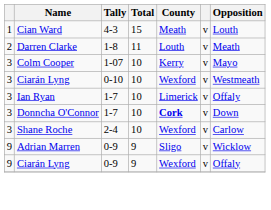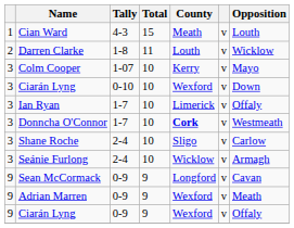 <table class="wikitable">
 <tr>
 <th></th>
 <th>Name</th>
 <th>Tally</th>
 <th>Total</th>
 <th>County</th>
 <th></th>
 <th>Opposition</th>
 </tr>
 <tr>
 <td>1</td>
 <td><a href='#'>Cian Ward</a></td>
 <td>4-3</td>
 <td>15</td>
 <td><a href='#'>Meath</a></td>
 <td>v</td>
 <td><a href='#'>Louth</a></td>
 </tr>
 <tr>
 <td>2</td>
 <td><a href='#'>Darren Clarke</a></td>
 <td>1-8</td>
 <td>11</td>
 <td><a href='#'>Louth</a></td>
 <td>v</td>
-<td><a href='#'>Meath</a></td>
+<td><a href='#'>Wicklow</a></td>
 </tr>
 <tr>
 <td>3</td>
 <td><a href='#'>Colm Cooper</a></td>
 <td>1-07</td>
 <td>10</td>
 <td><a href='#'>Kerry</a></td>
 <td>v</td>
 <td><a href='#'>Mayo</a></td>
 </tr>
 <tr>
 <td>3</td>
 <td><a href='#'>Ciarán Lyng</a></td>
 <td>0-10</td>
 <td>10</td>
 <td><a href='#'>Wexford</a></td>
 <td>v</td>
-<td><a href='#'>Westmeath</a></td>
+<td><a href='#'>Down</a></td>
 </tr>
 <tr>
 <td>3</td>
 <td><a href='#'>Ian Ryan</a></td>
 <td>1-7</td>
 <td>10</td>
 <td><a href='#'>Limerick</a></td>
 <td>v</td>
 <td><a href='#'>Offaly</a></td>
 </tr>
 <tr>
 <td>3</td>
 <td><a href='#'>Donncha O'Connor</a></td>
 <td>1-7</td>
 <td>10</td>
 <td><strong><a href='#'>Cork</a></strong></td>
 <td>v</td>
-<td><a href='#'>Down</a></td>
+<td><a href='#'>Westmeath</a></td>
 </tr>
 <tr>
 <td>3</td>
 <td><a href='#'>Shane Roche</a></td>
 <td>2-4</td>
 <td>10</td>
-<td><a href='#'>Wexford</a></td>
+<td><a href='#'>Sligo</a></td>
 <td>v</td>
 <td><a href='#'>Carlow</a></td>
+</tr>
+<tr>
+<td>3</td>
+<td><a href='#'>Seánie Furlong</a></td>
+<td>2-4</td>
+<td>10</td>
+<td><a href='#'>Wicklow</a></td>
+<td>v</td>
+<td><a href='#'>Armagh</a></td>
+</tr>
+<tr>
+<td>9</td>
+<td><a href='#'>Sean McCormack</a></td>
+<td>0-9</td>
+<td>9</td>
+<td><a href='#'>Longford</a></td>
+<td>v</td>
+<td><a href='#'>Cavan</a></td>
 </tr>
 <tr>
 <td>9</td>
 <td><a href='#'>Adrian Marren</a></td>
 <td>0-9</td>
 <td>9</td>
-<td><a href='#'>Sligo</a></td>
+<td><a href='#'>Wexford</a></td>
 <td>v</td>
-<td><a href='#'>Wicklow</a></td>
+<td><a href='#'>Meath</a></td>
 </tr>
 <tr>
 <td>9</td>
 <td><a href='#'>Ciarán Lyng</a></td>
 <td>0-9</td>
 <td>9</td>
 <td><a href='#'>Wexford</a></td>
 <td>v</td>
 <td><a href='#'>Offaly</a></td>
 </tr>
 <tr>
 </tr>
 </table>
